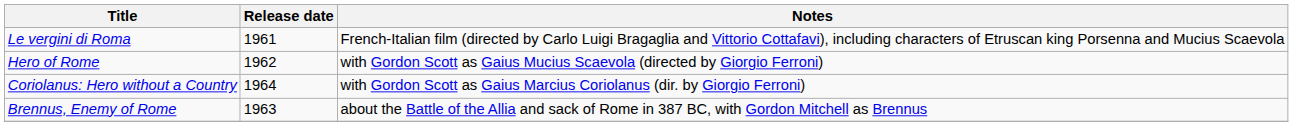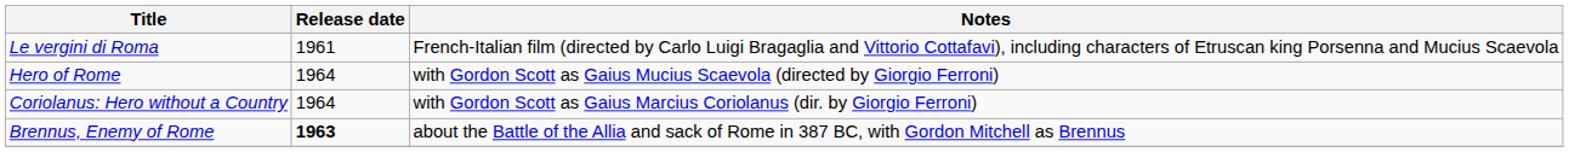 <table class="wikitable sortable">
 <tr>
 <th scope="col">Title</th>
 <th scope="col">Release date</th>
 <th scope="col" class="unsortable">Notes</th>
 </tr>
 <tr>
 <td><em><a href='#'>Le vergini di Roma</a></em></td>
 <td>1961</td>
 <td>French-Italian film (directed by Carlo Luigi Bragaglia and <a href='#'>Vittorio Cottafavi</a>), including characters of Etruscan king Porsenna and Mucius Scaevola</td>
 </tr>
 <tr>
 <td><em><a href='#'>Hero of Rome</a></em></td>
-<td>1962</td>
+<td>1964</td>
 <td>with <a href='#'>Gordon Scott</a> as <a href='#'>Gaius Mucius Scaevola</a> (directed by <a href='#'>Giorgio Ferroni</a>)</td>
 </tr>
 <tr>
 <td><em><a href='#'>Coriolanus: Hero without a Country</a></em></td>
 <td>1964</td>
 <td>with <a href='#'>Gordon Scott</a> as <a href='#'>Gaius Marcius Coriolanus</a> (dir. by <a href='#'>Giorgio Ferroni</a>)</td>
 </tr>
 <tr>
 <td><em><a href='#'>Brennus, Enemy of Rome</a></em></td>
-<td>1963</td>
+<td><strong>1963</strong></td>
 <td>about the <a href='#'>Battle of the Allia</a> and sack of Rome in 387 BC, with <a href='#'>Gordon Mitchell</a> as <a href='#'>Brennus</a></td>
 </tr>
 <tr>
 </tr>
 </table>
